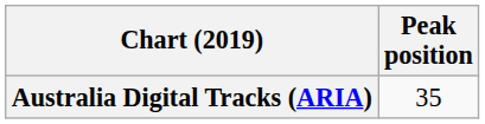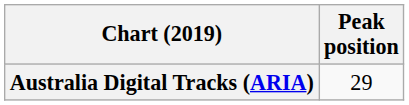 <table class="wikitable plainrowheaders" style="text-align:center">
 <tr>
 <th scope="col">Chart (2019)</th>
 <th scope="col">Peak<br>position</th>
 </tr>
 <tr>
 <th scope="row">Australia Digital Tracks (<a href='#'>ARIA</a>)</th>
-<td>35</td>
+<td>29</td>
 </tr>
 </table>
